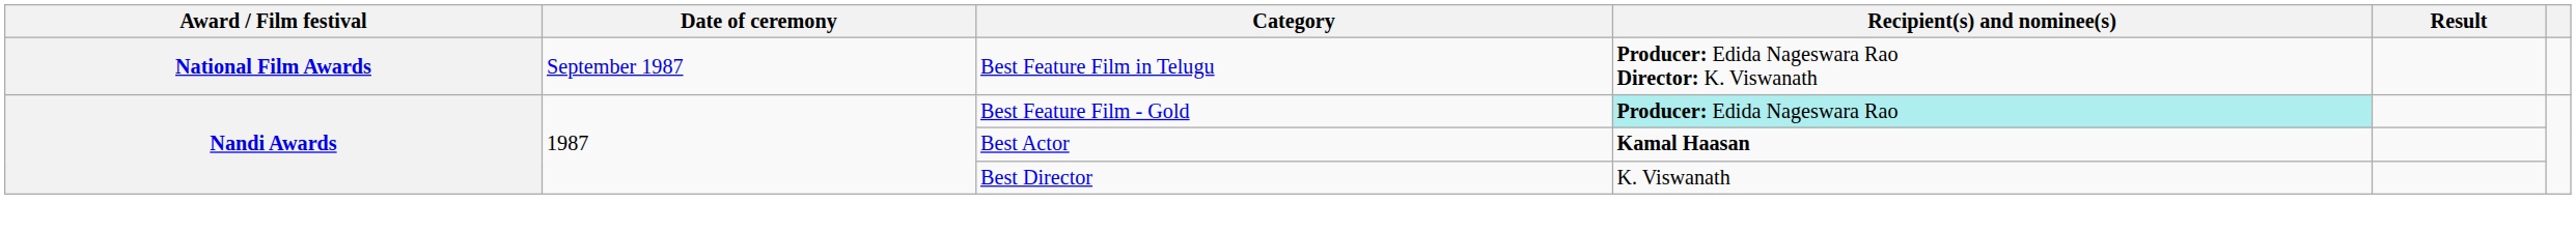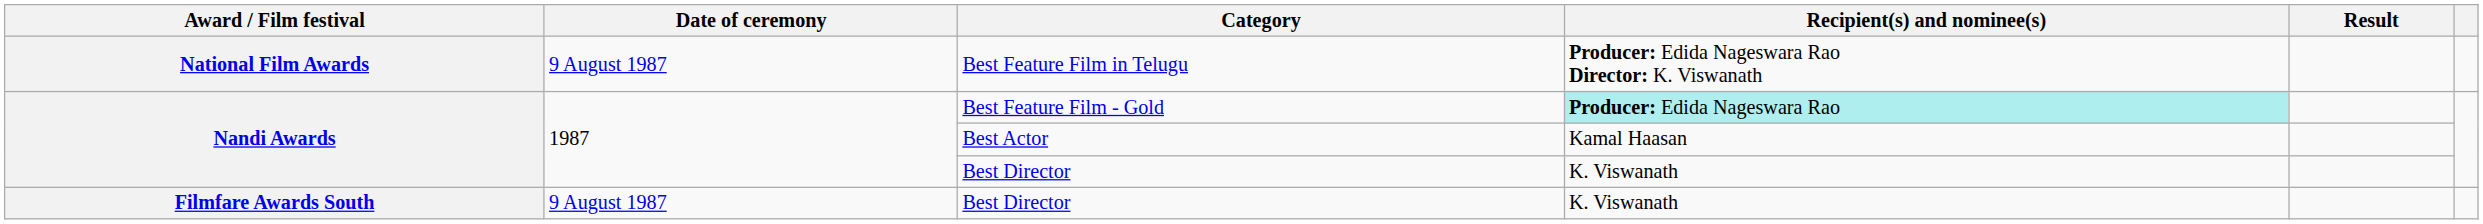 <table class="wikitable sortable" width="99%">
 <tr>
 <th scope="col">Award / Film festival</th>
 <th scope="col">Date of ceremony</th>
 <th scope="col">Category</th>
 <th scope="col">Recipient(s) and nominee(s)</th>
 <th scope="col">Result</th>
 <th scope="col" class="unsortable"></th>
 </tr>
 <tr>
 <th><a href='#'>National Film Awards</a></th>
-<td><a href='#'>September 1987</a></td>
+<td><a href='#'>9 August 1987</a></td>
 <td><a href='#'>Best Feature Film in Telugu</a></td>
 <td><strong>Producer:</strong> Edida Nageswara Rao <br> <strong>Director:</strong> K. Viswanath</td>
 <td></td>
 <td style="text-align:center;"></td>
 </tr>
 <tr>
 <th scope=row rowspan="3"><a href='#'>Nandi Awards</a></th>
 <td rowspan="3">1987</td>
 <td><a href='#'>Best Feature Film - Gold</a></td>
 <td style="background: paleturquoise;"><strong>Producer:</strong> Edida Nageswara Rao</td>
 <td></td>
 <td style="text-align:center;" rowspan="3"></td>
 </tr>
 <tr>
 <td><a href='#'>Best Actor</a></td>
-<td><strong>Kamal Haasan</strong></td>
+<td>Kamal Haasan</td>
 <td></td>
 </tr>
 <tr>
 <td><a href='#'>Best Director</a></td>
 <td>K. Viswanath</td>
 <td></td>
 </tr>
+<tr>
+<th><a href='#'>Filmfare Awards South</a></th>
+<td><a href='#'>9 August 1987</a></td>
+<td><a href='#'>Best Director</a></td>
+<td>K. Viswanath</td>
+<td></td>
+<td style="text-align:center;"></td>
+</tr>
 </table>
